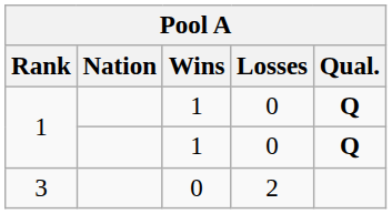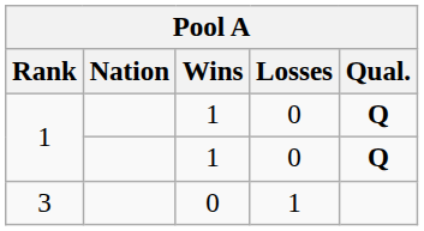 <table class="wikitable" style="text-align:center">
 <tr>
 <th colspan=5 align=center><strong>Pool A</strong></th>
 </tr>
 <tr>
 <th>Rank</th>
 <th>Nation</th>
 <th>Wins</th>
 <th>Losses</th>
 <th>Qual.</th>
 </tr>
 <tr>
 <td rowspan=2>1</td>
 <td align=left></td>
 <td>1</td>
 <td>0</td>
 <td><strong>Q</strong></td>
 </tr>
 <tr>
 <td align=left></td>
 <td>1</td>
 <td>0</td>
 <td><strong>Q</strong></td>
 </tr>
 <tr>
 <td>3</td>
 <td align=left></td>
 <td>0</td>
-<td>2</td>
+<td>1</td>
 <td></td>
 </tr>
 </table>
